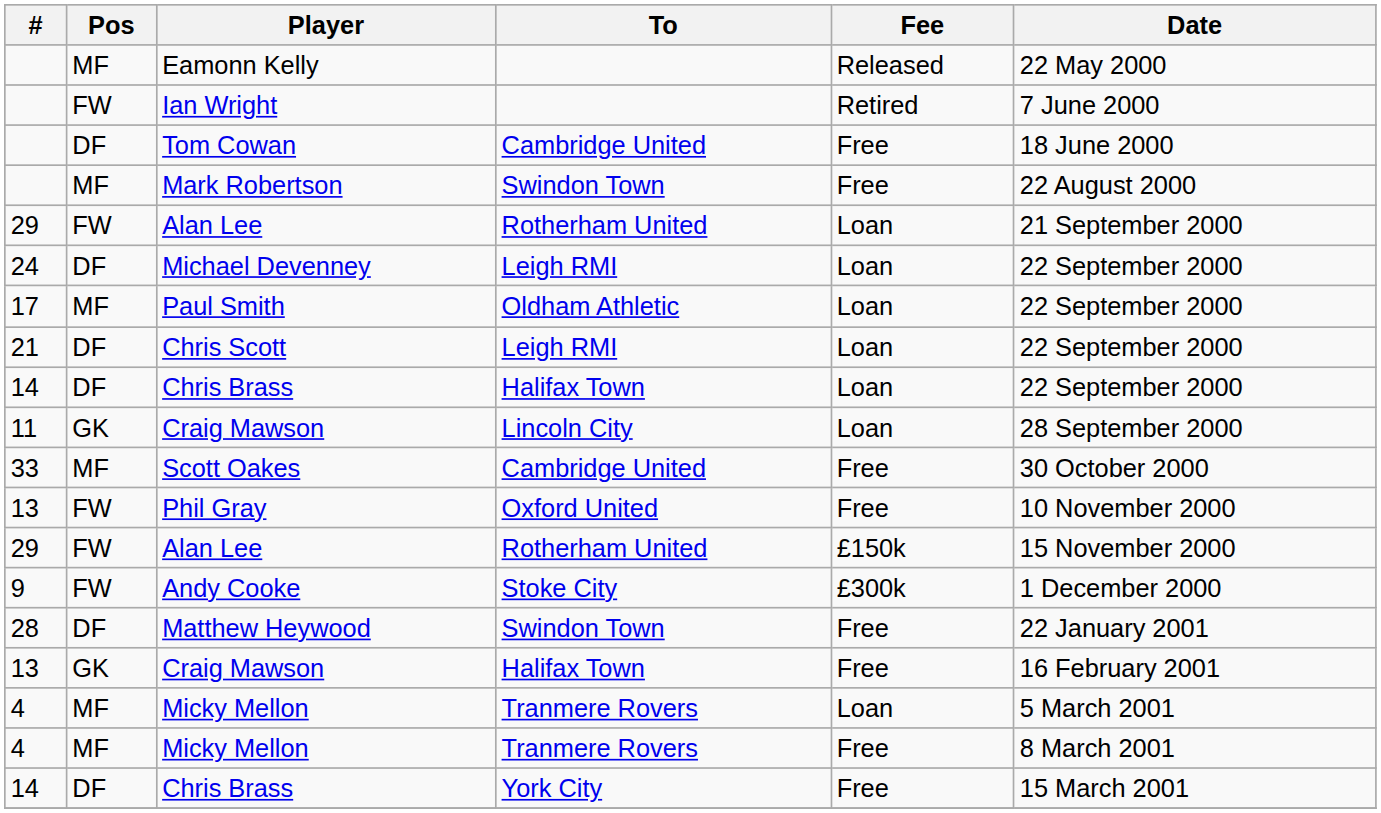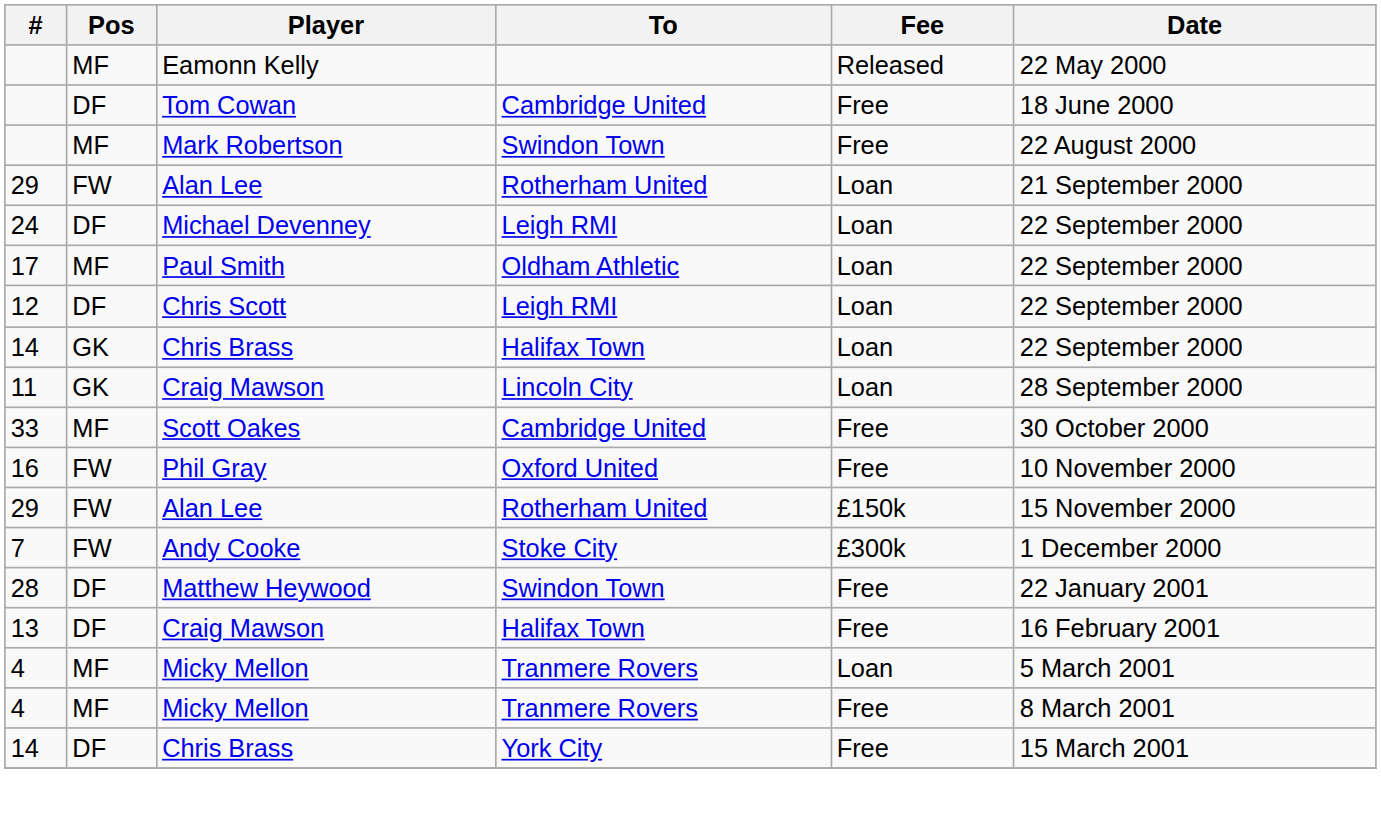 <table width=65% class="wikitable" style="text-align:center; font-size:95%; text-align:left">
 <tr>
 <th>#</th>
 <th>Pos</th>
 <th>Player</th>
 <th>To</th>
 <th>Fee</th>
 <th>Date</th>
 </tr>
 <tr --->
 <td></td>
 <td>MF</td>
 <td> Eamonn Kelly</td>
 <td></td>
 <td>Released</td>
 <td>22 May 2000</td>
-</tr>
-<tr --->
-<td></td>
-<td>FW</td>
-<td> <a href='#'>Ian Wright</a></td>
-<td></td>
-<td>Retired</td>
-<td>7 June 2000</td>
 </tr>
 <tr --->
 <td></td>
 <td>DF</td>
 <td> <a href='#'>Tom Cowan</a></td>
 <td><a href='#'>Cambridge United</a></td>
 <td>Free</td>
 <td>18 June 2000</td>
 </tr>
 <tr --->
 <td></td>
 <td>MF</td>
 <td> <a href='#'>Mark Robertson</a></td>
 <td><a href='#'>Swindon Town</a></td>
 <td>Free</td>
 <td>22 August 2000</td>
 </tr>
 <tr --->
 <td>29</td>
 <td>FW</td>
 <td> <a href='#'>Alan Lee</a></td>
 <td><a href='#'>Rotherham United</a></td>
 <td>Loan</td>
 <td>21 September 2000</td>
 </tr>
 <tr --->
 <td>24</td>
 <td>DF</td>
 <td> <a href='#'>Michael Devenney</a></td>
 <td><a href='#'>Leigh RMI</a></td>
 <td>Loan</td>
 <td>22 September 2000</td>
 </tr>
 <tr --->
 <td>17</td>
 <td>MF</td>
 <td> <a href='#'>Paul Smith</a></td>
 <td><a href='#'>Oldham Athletic</a></td>
 <td>Loan</td>
 <td>22 September 2000</td>
 </tr>
 <tr --->
-<td>21</td>
+<td>12</td>
 <td>DF</td>
 <td> <a href='#'>Chris Scott</a></td>
 <td><a href='#'>Leigh RMI</a></td>
 <td>Loan</td>
 <td>22 September 2000</td>
 </tr>
 <tr --->
 <td>14</td>
-<td>DF</td>
+<td>GK</td>
 <td> <a href='#'>Chris Brass</a></td>
 <td><a href='#'>Halifax Town</a></td>
 <td>Loan</td>
 <td>22 September 2000</td>
 </tr>
 <tr --->
 <td>11</td>
 <td>GK</td>
 <td> <a href='#'>Craig Mawson</a></td>
 <td><a href='#'>Lincoln City</a></td>
 <td>Loan</td>
 <td>28 September 2000</td>
 </tr>
 <tr --->
 <td>33</td>
 <td>MF</td>
 <td> <a href='#'>Scott Oakes</a></td>
 <td><a href='#'>Cambridge United</a></td>
 <td>Free</td>
 <td>30 October 2000</td>
 </tr>
 <tr --->
-<td>13</td>
+<td>16</td>
 <td>FW</td>
 <td> <a href='#'>Phil Gray</a></td>
 <td><a href='#'>Oxford United</a></td>
 <td>Free</td>
 <td>10 November 2000</td>
 </tr>
 <tr --->
 <td>29</td>
 <td>FW</td>
 <td> <a href='#'>Alan Lee</a></td>
 <td><a href='#'>Rotherham United</a></td>
 <td>£150k</td>
 <td>15 November 2000</td>
 </tr>
 <tr --->
-<td>9</td>
+<td>7</td>
 <td>FW</td>
 <td> <a href='#'>Andy Cooke</a></td>
 <td><a href='#'>Stoke City</a></td>
 <td>£300k</td>
 <td>1 December 2000</td>
 </tr>
 <tr --->
 <td>28</td>
 <td>DF</td>
 <td> <a href='#'>Matthew Heywood</a></td>
 <td><a href='#'>Swindon Town</a></td>
 <td>Free</td>
 <td>22 January 2001</td>
 </tr>
 <tr --->
 <td>13</td>
-<td>GK</td>
+<td>DF</td>
 <td> <a href='#'>Craig Mawson</a></td>
 <td><a href='#'>Halifax Town</a></td>
 <td>Free</td>
 <td>16 February 2001</td>
 </tr>
 <tr --->
 <td>4</td>
 <td>MF</td>
 <td> <a href='#'>Micky Mellon</a></td>
 <td><a href='#'>Tranmere Rovers</a></td>
 <td>Loan</td>
 <td>5 March 2001</td>
 </tr>
 <tr --->
 <td>4</td>
 <td>MF</td>
 <td> <a href='#'>Micky Mellon</a></td>
 <td><a href='#'>Tranmere Rovers</a></td>
 <td>Free</td>
 <td>8 March 2001</td>
 </tr>
 <tr --->
 <td>14</td>
 <td>DF</td>
 <td> <a href='#'>Chris Brass</a></td>
 <td><a href='#'>York City</a></td>
 <td>Free</td>
 <td>15 March 2001</td>
 </tr>
 <tr --->
 </tr>
 </table>
